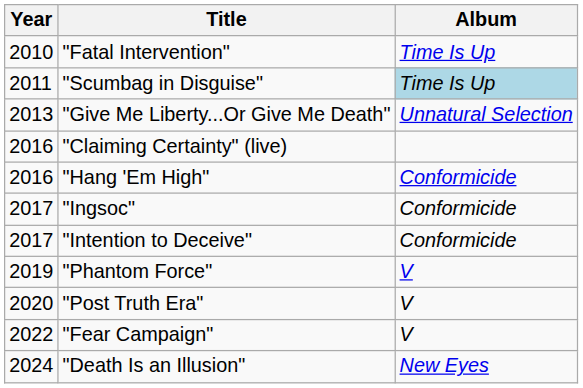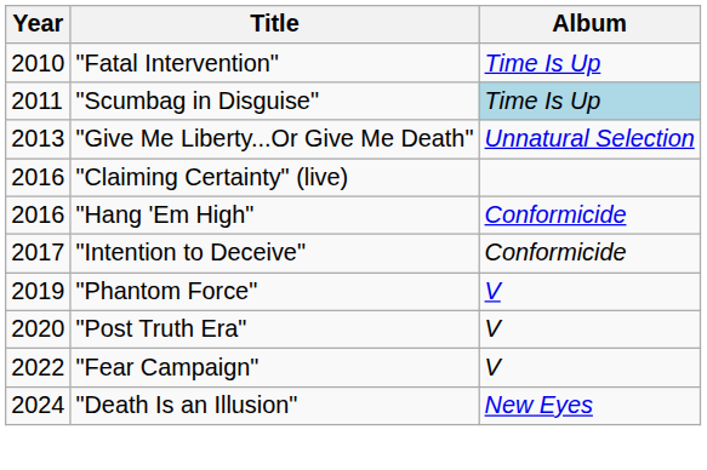 <table class="wikitable">
 <tr>
 <th scope="col">Year</th>
 <th scope="col">Title</th>
 <th scope="col">Album</th>
 </tr>
 <tr>
 <td>2010</td>
 <td>"Fatal Intervention"</td>
 <td><em><a href='#'>Time Is Up</a></em></td>
 </tr>
 <tr>
 <td>2011</td>
 <td>"Scumbag in Disguise"</td>
 <td style="background: lightblue;"><em>Time Is Up</em></td>
 </tr>
 <tr>
 <td>2013</td>
 <td>"Give Me Liberty...Or Give Me Death"</td>
 <td><em><a href='#'>Unnatural Selection</a></em></td>
 </tr>
 <tr>
 <td>2016</td>
 <td>"Claiming Certainty" (live)</td>
 <td></td>
 </tr>
 <tr>
 <td>2016</td>
 <td>"Hang 'Em High"</td>
 <td><em><a href='#'>Conformicide</a></em></td>
 </tr>
 <tr>
 <td>2017</td>
-<td>"Ingsoc"</td>
-<td><em>Conformicide</em></td>
-</tr>
-<tr>
-<td>2017</td>
 <td>"Intention to Deceive"</td>
 <td><em>Conformicide</em></td>
 </tr>
 <tr>
 <td>2019</td>
 <td>"Phantom Force"</td>
 <td><em><a href='#'>V</a></em></td>
 </tr>
 <tr>
 <td>2020</td>
 <td>"Post Truth Era"</td>
 <td><em>V</em></td>
 </tr>
 <tr>
 <td>2022</td>
 <td>"Fear Campaign"</td>
 <td><em>V</em></td>
 </tr>
 <tr>
 <td>2024</td>
 <td>"Death Is an Illusion"</td>
 <td><em><a href='#'>New Eyes</a></em></td>
 </tr>
 </table>
